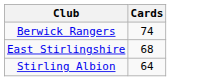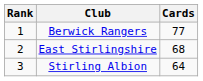 <table class="wikitable" style="text-align:center">
 <tr>
+<th>Rank</th>
 <th>Club</th>
 <th>Cards</th>
 </tr>
 <tr>
+<td>1</td>
 <td><a href='#'>Berwick Rangers</a></td>
-<td>74</td>
+<td>77</td>
 </tr>
 <tr>
+<td>2</td>
 <td><a href='#'>East Stirlingshire</a></td>
 <td>68</td>
 </tr>
 <tr>
+<td>3</td>
 <td><a href='#'>Stirling Albion</a></td>
 <td>64</td>
 </tr>
 </table>
